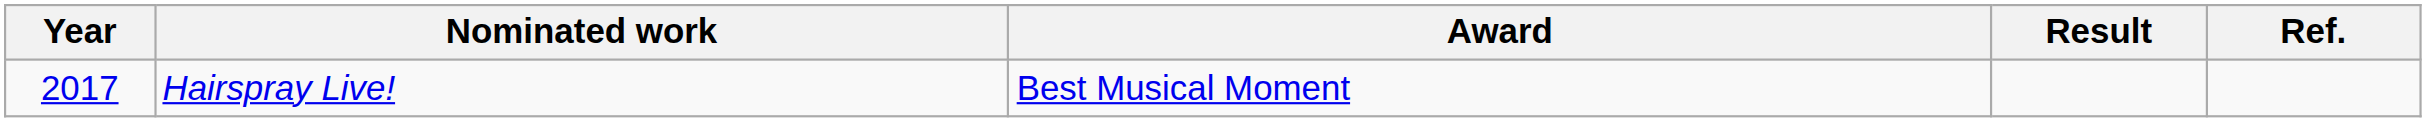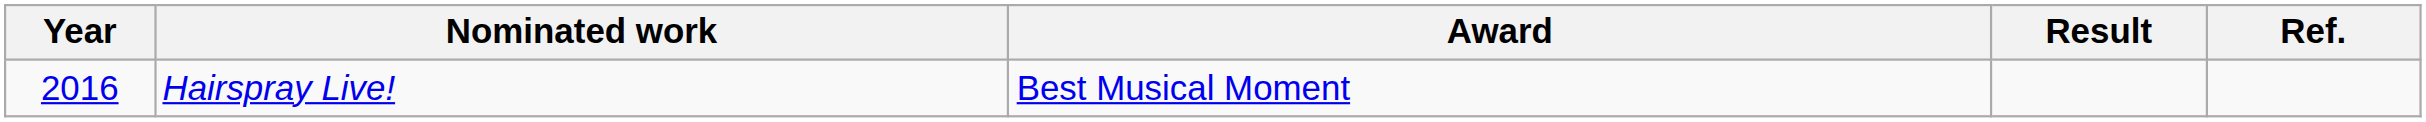 <table class="wikitable" style="width:70%;">
 <tr>
 <th style="width:3%;">Year</th>
 <th style="width:20%;">Nominated work</th>
 <th style="width:23%;">Award</th>
 <th style="width:5%;">Result</th>
 <th style="width:5%;">Ref.</th>
 </tr>
 <tr>
-<td align="center"><a href='#'>2017</a></td>
+<td align="center"><a href='#'>2016</a></td>
 <td><em><a href='#'>Hairspray Live!</a></em></td>
 <td rowspan="2"><a href='#'>Best Musical Moment</a></td>
 <td></td>
 <td align="center"></td>
 </tr>
 </table>
